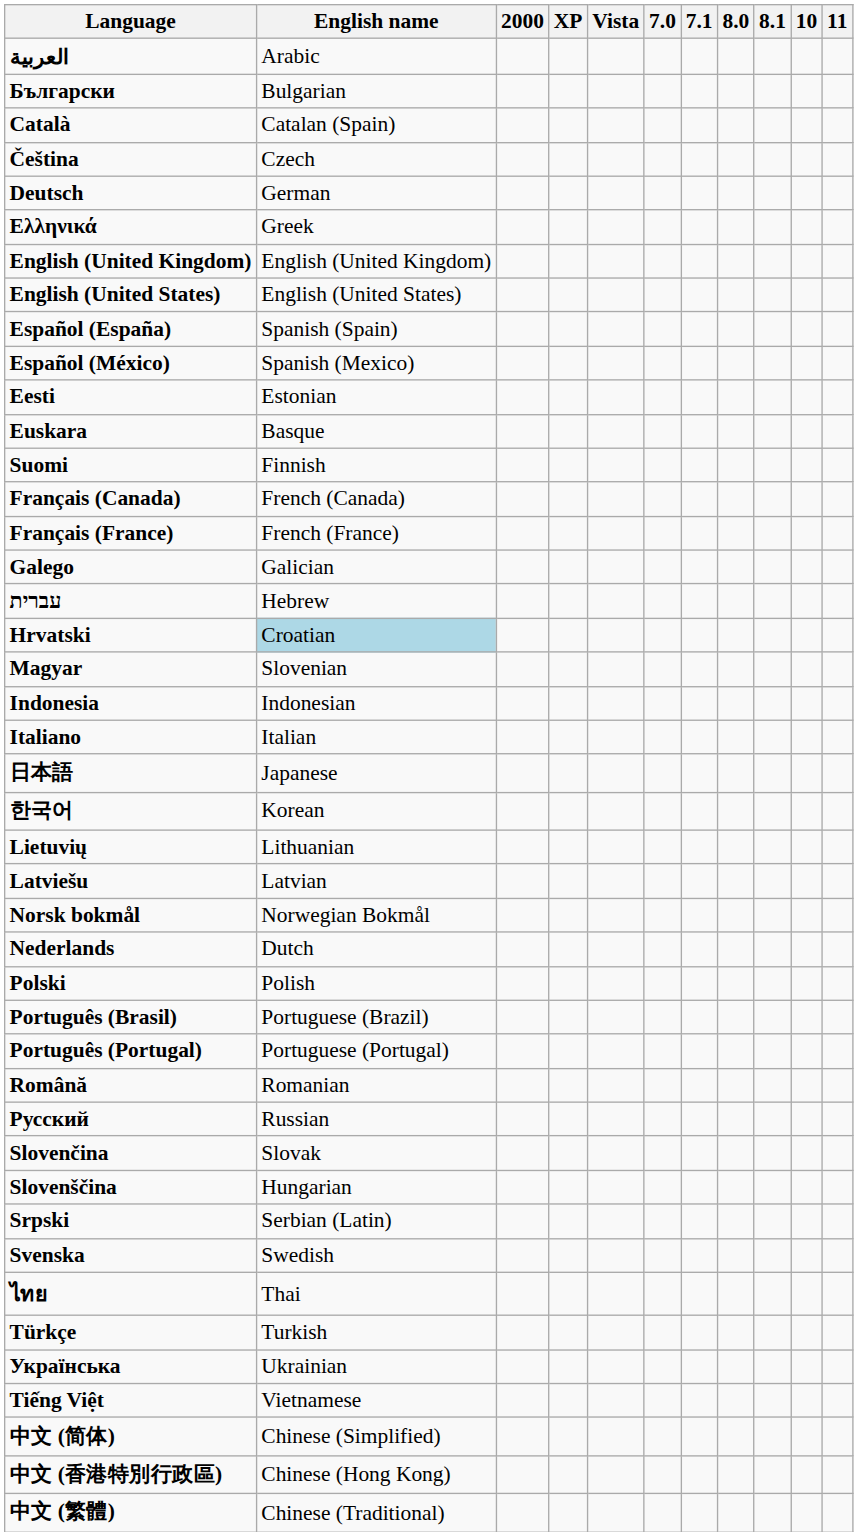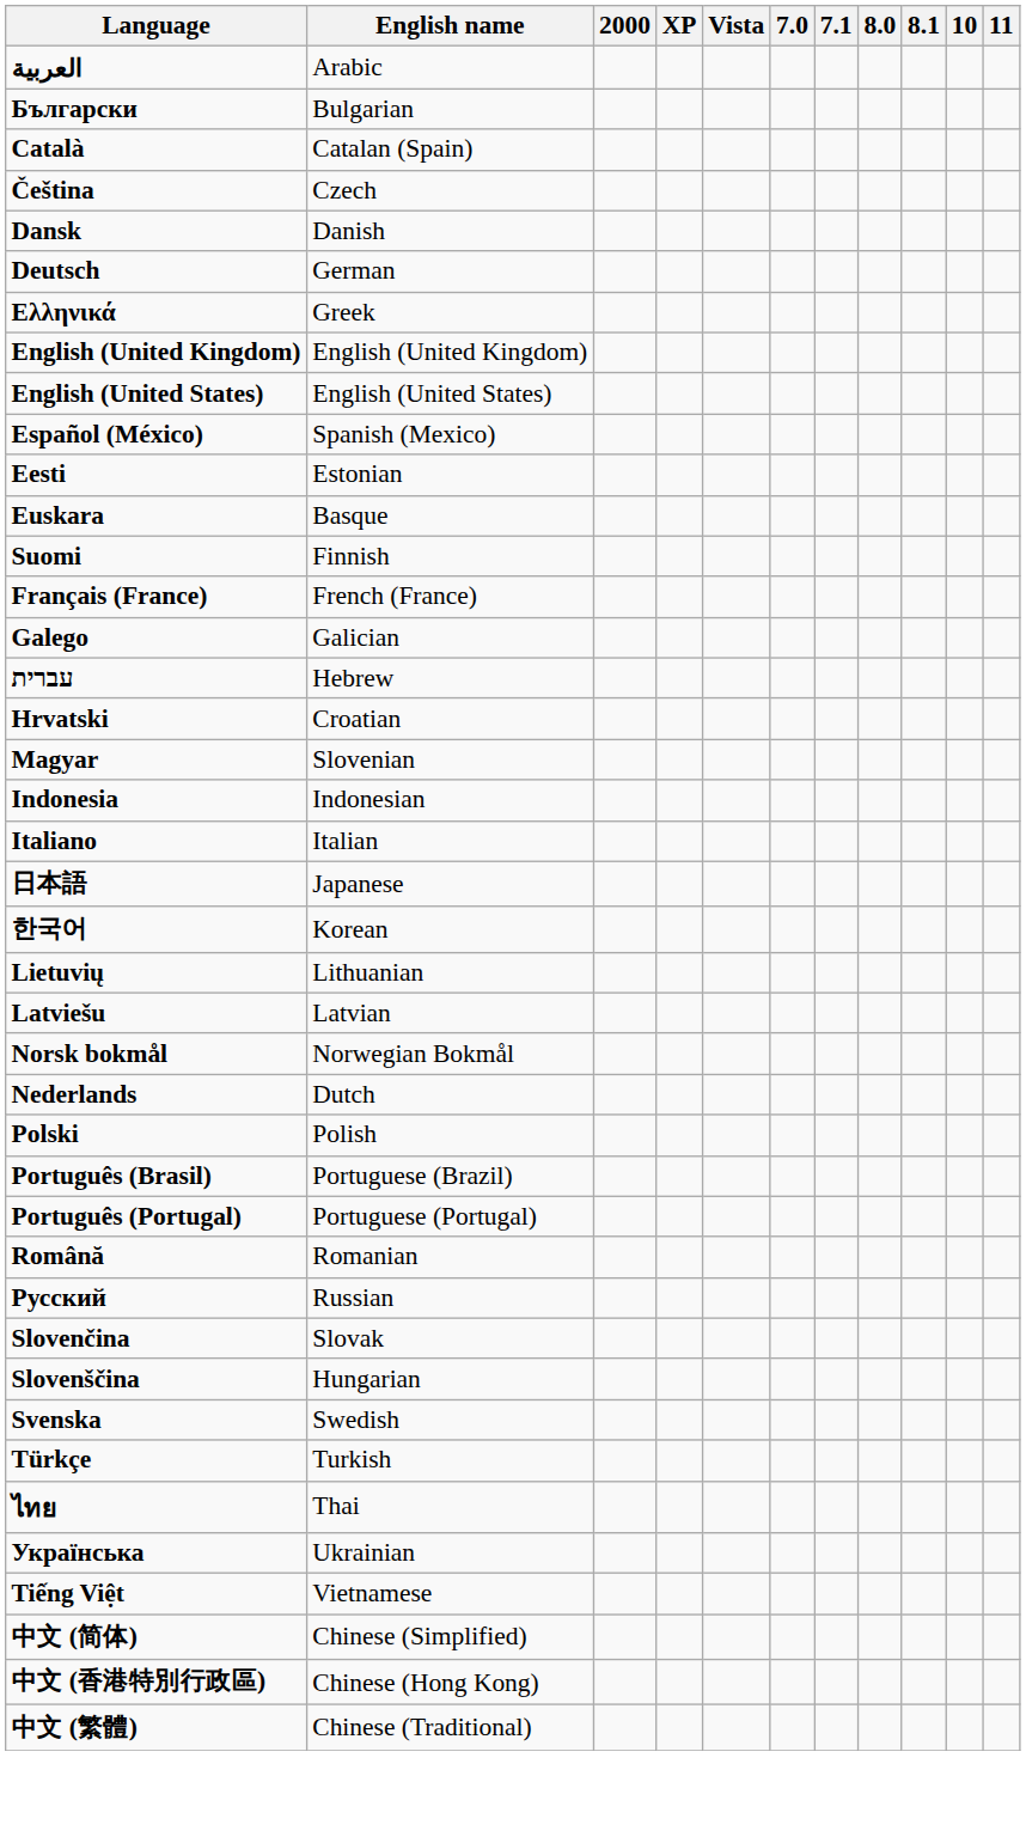 <table class="wikitable sortable mw-collapsible">
 <tr>
 <th>Language</th>
 <th>English name</th>
 <th>2000</th>
 <th>XP</th>
 <th>Vista</th>
 <th>7.0</th>
 <th>7.1</th>
 <th>8.0</th>
 <th>8.1</th>
 <th>10</th>
 <th>11</th>
 </tr>
 <tr>
 <td><strong>العربية</strong></td>
 <td>Arabic</td>
 <td></td>
 <td></td>
 <td></td>
 <td></td>
 <td></td>
 <td></td>
 <td></td>
 <td></td>
 <td></td>
 </tr>
 <tr>
 <td><strong>Български</strong></td>
 <td>Bulgarian</td>
 <td></td>
 <td></td>
 <td></td>
 <td></td>
 <td></td>
 <td></td>
 <td></td>
 <td></td>
 <td></td>
 </tr>
 <tr>
 <td><strong>Català</strong></td>
 <td>Catalan (Spain)</td>
 <td></td>
 <td></td>
 <td></td>
 <td></td>
 <td></td>
 <td></td>
 <td></td>
 <td></td>
 <td></td>
 </tr>
 <tr>
 <td><strong>Čeština</strong></td>
 <td>Czech</td>
 <td></td>
 <td></td>
 <td></td>
 <td></td>
 <td></td>
 <td></td>
 <td></td>
 <td></td>
 <td></td>
 </tr>
 <tr>
+<td><strong>Dansk</strong></td>
+<td>Danish</td>
+<td></td>
+<td></td>
+<td></td>
+<td></td>
+<td></td>
+<td></td>
+<td></td>
+<td></td>
+<td></td>
+</tr>
+<tr>
 <td><strong>Deutsch</strong></td>
 <td>German</td>
 <td></td>
 <td></td>
 <td></td>
 <td></td>
 <td></td>
 <td></td>
 <td></td>
 <td></td>
 <td></td>
 </tr>
 <tr>
 <td><strong>Ελληνικά</strong></td>
 <td>Greek</td>
 <td></td>
 <td></td>
 <td></td>
 <td></td>
 <td></td>
 <td></td>
 <td></td>
 <td></td>
 <td></td>
 </tr>
 <tr>
 <td><strong>English (United Kingdom)</strong></td>
 <td>English (United Kingdom)</td>
 <td></td>
 <td></td>
 <td></td>
 <td></td>
 <td></td>
 <td></td>
 <td></td>
 <td></td>
 <td></td>
 </tr>
 <tr>
 <td><strong>English (United States)</strong></td>
 <td>English (United States)</td>
-<td></td>
-<td></td>
-<td></td>
-<td></td>
-<td></td>
-<td></td>
-<td></td>
-<td></td>
-<td></td>
-</tr>
-<tr>
-<td><strong>Español (España)</strong></td>
-<td>Spanish (Spain)</td>
 <td></td>
 <td></td>
 <td></td>
 <td></td>
 <td></td>
 <td></td>
 <td></td>
 <td></td>
 <td></td>
 </tr>
 <tr>
 <td><strong>Español (México)</strong></td>
 <td>Spanish (Mexico)</td>
 <td></td>
 <td></td>
 <td></td>
 <td></td>
 <td></td>
 <td></td>
 <td></td>
 <td></td>
 <td></td>
 </tr>
 <tr>
 <td><strong>Eesti</strong></td>
 <td>Estonian</td>
 <td></td>
 <td></td>
 <td></td>
 <td></td>
 <td></td>
 <td></td>
 <td></td>
 <td></td>
 <td></td>
 </tr>
 <tr>
 <td><strong>Euskara</strong></td>
 <td>Basque</td>
 <td></td>
 <td></td>
 <td></td>
 <td></td>
 <td></td>
 <td></td>
 <td></td>
 <td></td>
 <td></td>
 </tr>
 <tr>
 <td><strong>Suomi</strong></td>
 <td>Finnish</td>
 <td></td>
 <td></td>
 <td></td>
 <td></td>
 <td></td>
 <td></td>
 <td></td>
 <td></td>
 <td></td>
 </tr>
 <tr>
-<td><strong>Français (Canada)</strong></td>
-<td>French (Canada)</td>
-<td></td>
-<td></td>
-<td></td>
-<td></td>
-<td></td>
-<td></td>
-<td></td>
-<td></td>
-<td></td>
-</tr>
-<tr>
 <td><strong>Français (France)</strong></td>
 <td>French (France)</td>
 <td></td>
 <td></td>
 <td></td>
 <td></td>
 <td></td>
 <td></td>
 <td></td>
 <td></td>
 <td></td>
 </tr>
 <tr>
 <td><strong>Galego</strong></td>
 <td>Galician</td>
 <td></td>
 <td></td>
 <td></td>
 <td></td>
 <td></td>
 <td></td>
 <td></td>
 <td></td>
 <td></td>
 </tr>
 <tr>
 <td><strong>עברית</strong></td>
 <td>Hebrew</td>
 <td></td>
 <td></td>
 <td></td>
 <td></td>
 <td></td>
 <td></td>
 <td></td>
 <td></td>
 <td></td>
 </tr>
 <tr>
 <td><strong>Hrvatski</strong></td>
-<td style="background: lightblue;">Croatian</td>
+<td>Croatian</td>
 <td></td>
 <td></td>
 <td></td>
 <td></td>
 <td></td>
 <td></td>
 <td></td>
 <td></td>
 <td></td>
 </tr>
 <tr>
 <td><strong>Magyar</strong></td>
 <td>Slovenian</td>
 <td></td>
 <td></td>
 <td></td>
 <td></td>
 <td></td>
 <td></td>
 <td></td>
 <td></td>
 <td></td>
 </tr>
 <tr>
 <td><strong>Indonesia</strong></td>
 <td>Indonesian</td>
 <td></td>
 <td></td>
 <td></td>
 <td></td>
 <td></td>
 <td></td>
 <td></td>
 <td></td>
 <td></td>
 </tr>
 <tr>
 <td><strong>Italiano</strong></td>
 <td>Italian</td>
 <td></td>
 <td></td>
 <td></td>
 <td></td>
 <td></td>
 <td></td>
 <td></td>
 <td></td>
 <td></td>
 </tr>
 <tr>
 <td><strong>日本語</strong></td>
 <td>Japanese</td>
 <td></td>
 <td></td>
 <td></td>
 <td></td>
 <td></td>
 <td></td>
 <td></td>
 <td></td>
 <td></td>
 </tr>
 <tr>
 <td><strong>한국어</strong></td>
 <td>Korean</td>
 <td></td>
 <td></td>
 <td></td>
 <td></td>
 <td></td>
 <td></td>
 <td></td>
 <td></td>
 <td></td>
 </tr>
 <tr>
 <td><strong>Lietuvių</strong></td>
 <td>Lithuanian</td>
 <td></td>
 <td></td>
 <td></td>
 <td></td>
 <td></td>
 <td></td>
 <td></td>
 <td></td>
 <td></td>
 </tr>
 <tr>
 <td><strong>Latviešu</strong></td>
 <td>Latvian</td>
 <td></td>
 <td></td>
 <td></td>
 <td></td>
 <td></td>
 <td></td>
 <td></td>
 <td></td>
 <td></td>
 </tr>
 <tr>
 <td><strong>Norsk bokmål</strong></td>
 <td>Norwegian Bokmål</td>
 <td></td>
 <td></td>
 <td></td>
 <td></td>
 <td></td>
 <td></td>
 <td></td>
 <td></td>
 <td></td>
 </tr>
 <tr>
 <td><strong>Nederlands</strong></td>
 <td>Dutch</td>
 <td></td>
 <td></td>
 <td></td>
 <td></td>
 <td></td>
 <td></td>
 <td></td>
 <td></td>
 <td></td>
 </tr>
 <tr>
 <td><strong>Polski</strong></td>
 <td>Polish</td>
 <td></td>
 <td></td>
 <td></td>
 <td></td>
 <td></td>
 <td></td>
 <td></td>
 <td></td>
 <td></td>
 </tr>
 <tr>
 <td><strong>Português (Brasil)</strong></td>
 <td>Portuguese (Brazil)</td>
 <td></td>
 <td></td>
 <td></td>
 <td></td>
 <td></td>
 <td></td>
 <td></td>
 <td></td>
 <td></td>
 </tr>
 <tr>
 <td><strong>Português (Portugal)</strong></td>
 <td>Portuguese (Portugal)</td>
 <td></td>
 <td></td>
 <td></td>
 <td></td>
 <td></td>
 <td></td>
 <td></td>
 <td></td>
 <td></td>
 </tr>
 <tr>
 <td><strong>Română</strong></td>
 <td>Romanian</td>
 <td></td>
 <td></td>
 <td></td>
 <td></td>
 <td></td>
 <td></td>
 <td></td>
 <td></td>
 <td></td>
 </tr>
 <tr>
 <td><strong>Русский</strong></td>
 <td>Russian</td>
 <td></td>
 <td></td>
 <td></td>
 <td></td>
 <td></td>
 <td></td>
 <td></td>
 <td></td>
 <td></td>
 </tr>
 <tr>
 <td><strong>Slovenčina</strong></td>
 <td>Slovak</td>
 <td></td>
 <td></td>
 <td></td>
 <td></td>
 <td></td>
 <td></td>
 <td></td>
 <td></td>
 <td></td>
 </tr>
 <tr>
 <td><strong>Slovenščina</strong></td>
 <td>Hungarian</td>
 <td></td>
 <td></td>
 <td></td>
 <td></td>
 <td></td>
 <td></td>
 <td></td>
 <td></td>
 <td></td>
 </tr>
 <tr>
-<td><strong>Srpski</strong></td>
-<td>Serbian (Latin)</td>
-<td></td>
-<td></td>
-<td></td>
-<td></td>
-<td></td>
-<td></td>
-<td></td>
-<td></td>
-<td></td>
-</tr>
-<tr>
 <td><strong>Svenska</strong></td>
 <td>Swedish</td>
 <td></td>
 <td></td>
 <td></td>
 <td></td>
 <td></td>
 <td></td>
 <td></td>
 <td></td>
 <td></td>
 </tr>
 <tr>
-<td><strong>ไทย</strong></td>
-<td>Thai</td>
+<td><strong>Türkçe</strong></td>
+<td>Turkish</td>
 <td></td>
 <td></td>
 <td></td>
 <td></td>
 <td></td>
 <td></td>
 <td></td>
 <td></td>
 <td></td>
 </tr>
 <tr>
-<td><strong>Türkçe</strong></td>
-<td>Turkish</td>
+<td><strong>ไทย</strong></td>
+<td>Thai</td>
 <td></td>
 <td></td>
 <td></td>
 <td></td>
 <td></td>
 <td></td>
 <td></td>
 <td></td>
 <td></td>
 </tr>
 <tr>
 <td><strong>Українська</strong></td>
 <td>Ukrainian</td>
 <td></td>
 <td></td>
 <td></td>
 <td></td>
 <td></td>
 <td></td>
 <td></td>
 <td></td>
 <td></td>
 </tr>
 <tr>
 <td><strong>Tiếng Việt</strong></td>
 <td>Vietnamese</td>
 <td></td>
 <td></td>
 <td></td>
 <td></td>
 <td></td>
 <td></td>
 <td></td>
 <td></td>
 <td></td>
 </tr>
 <tr>
 <td><strong>中文 (简体)</strong></td>
 <td>Chinese (Simplified)</td>
 <td></td>
 <td></td>
 <td></td>
 <td></td>
 <td></td>
 <td></td>
 <td></td>
 <td></td>
 <td></td>
 </tr>
 <tr>
 <td><strong>中文 (香港特別行政區)</strong></td>
 <td>Chinese (Hong Kong)</td>
 <td></td>
 <td></td>
 <td></td>
 <td></td>
 <td></td>
 <td></td>
 <td></td>
 <td></td>
 <td></td>
 </tr>
 <tr>
 <td><strong>中文 (繁體)</strong></td>
 <td>Chinese (Traditional)</td>
 <td></td>
 <td></td>
 <td></td>
 <td></td>
 <td></td>
 <td></td>
 <td></td>
 <td></td>
 <td></td>
 </tr>
 </table>
